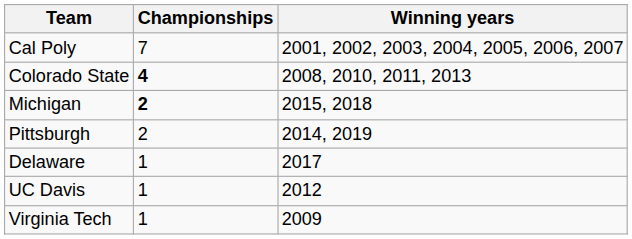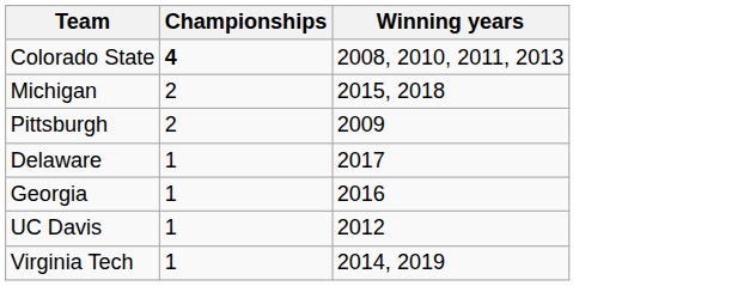 <table class="wikitable">
 <tr>
 <th>Team</th>
 <th>Championships</th>
 <th>Winning years</th>
-</tr>
-<tr>
-<td>Cal Poly</td>
-<td>7</td>
-<td>2001, 2002, 2003, 2004, 2005, 2006, 2007</td>
 </tr>
 <tr>
 <td>Colorado State</td>
 <td><strong>4</strong></td>
 <td>2008, 2010, 2011, 2013</td>
 </tr>
 <tr>
 <td>Michigan</td>
-<td><strong>2</strong></td>
+<td>2</td>
 <td>2015, 2018</td>
 </tr>
 <tr>
 <td>Pittsburgh</td>
 <td>2</td>
-<td>2014, 2019</td>
+<td>2009</td>
 </tr>
 <tr>
 <td>Delaware</td>
 <td>1</td>
 <td>2017</td>
+</tr>
+<tr>
+<td>Georgia</td>
+<td>1</td>
+<td>2016</td>
 </tr>
 <tr>
 <td>UC Davis</td>
 <td>1</td>
 <td>2012</td>
 </tr>
 <tr>
 <td>Virginia Tech</td>
 <td>1</td>
-<td>2009</td>
+<td>2014, 2019</td>
 </tr>
 </table>
